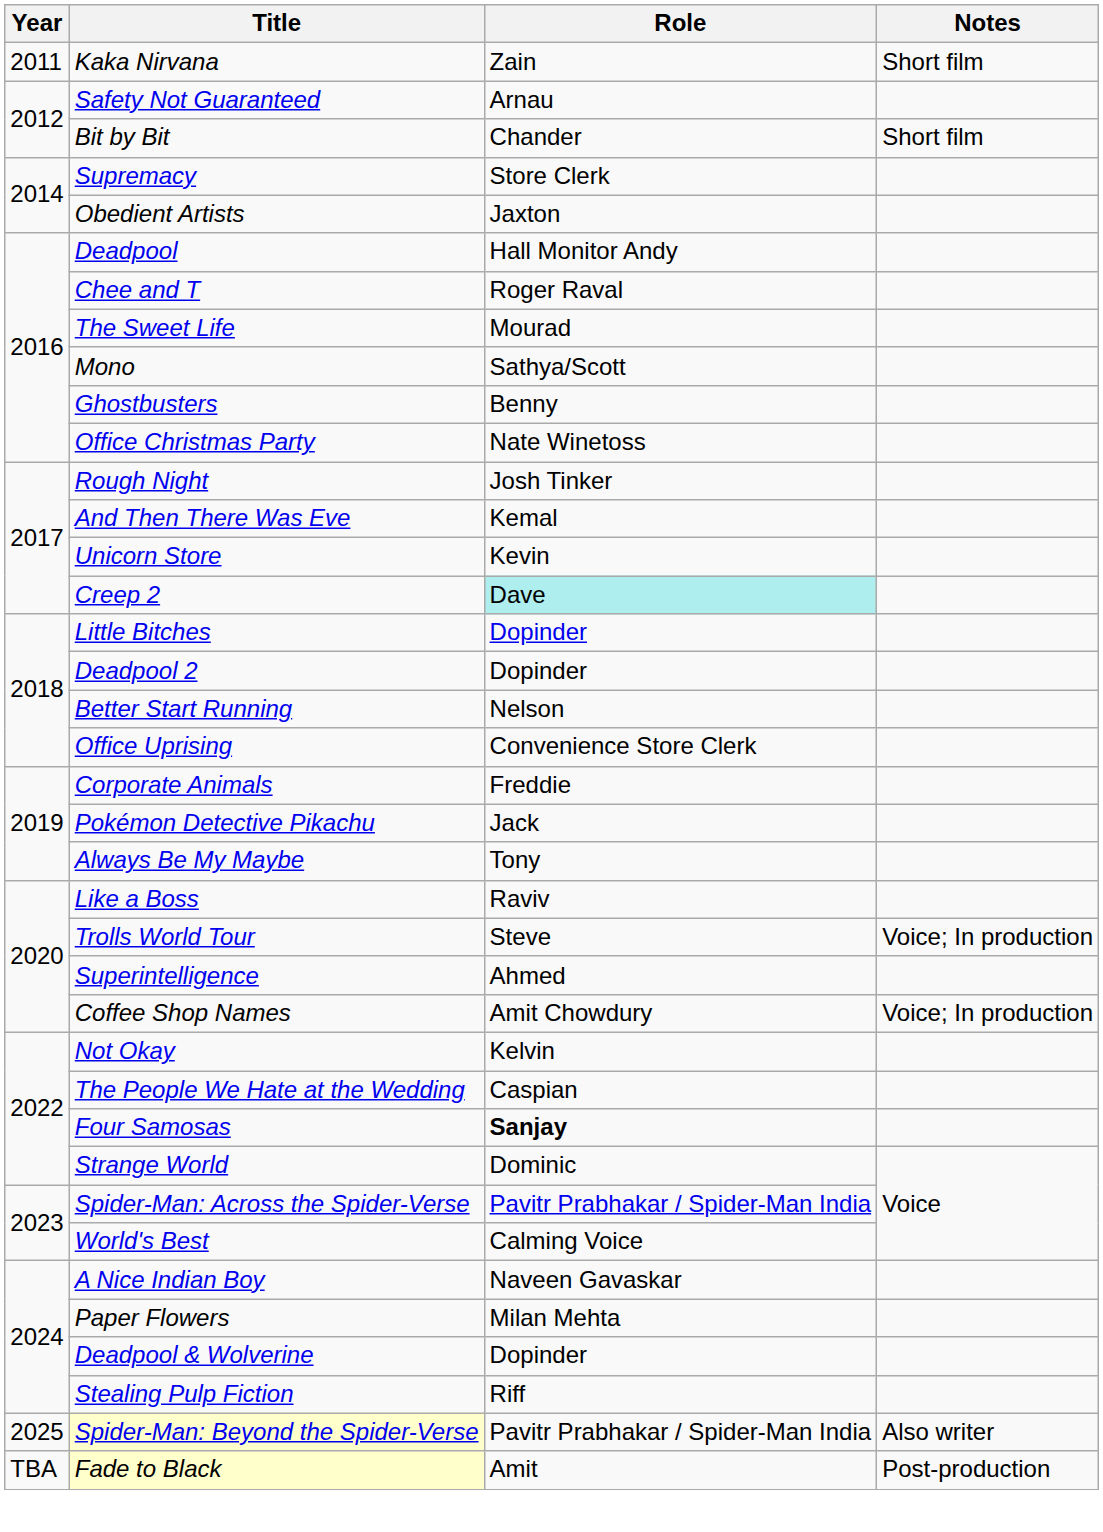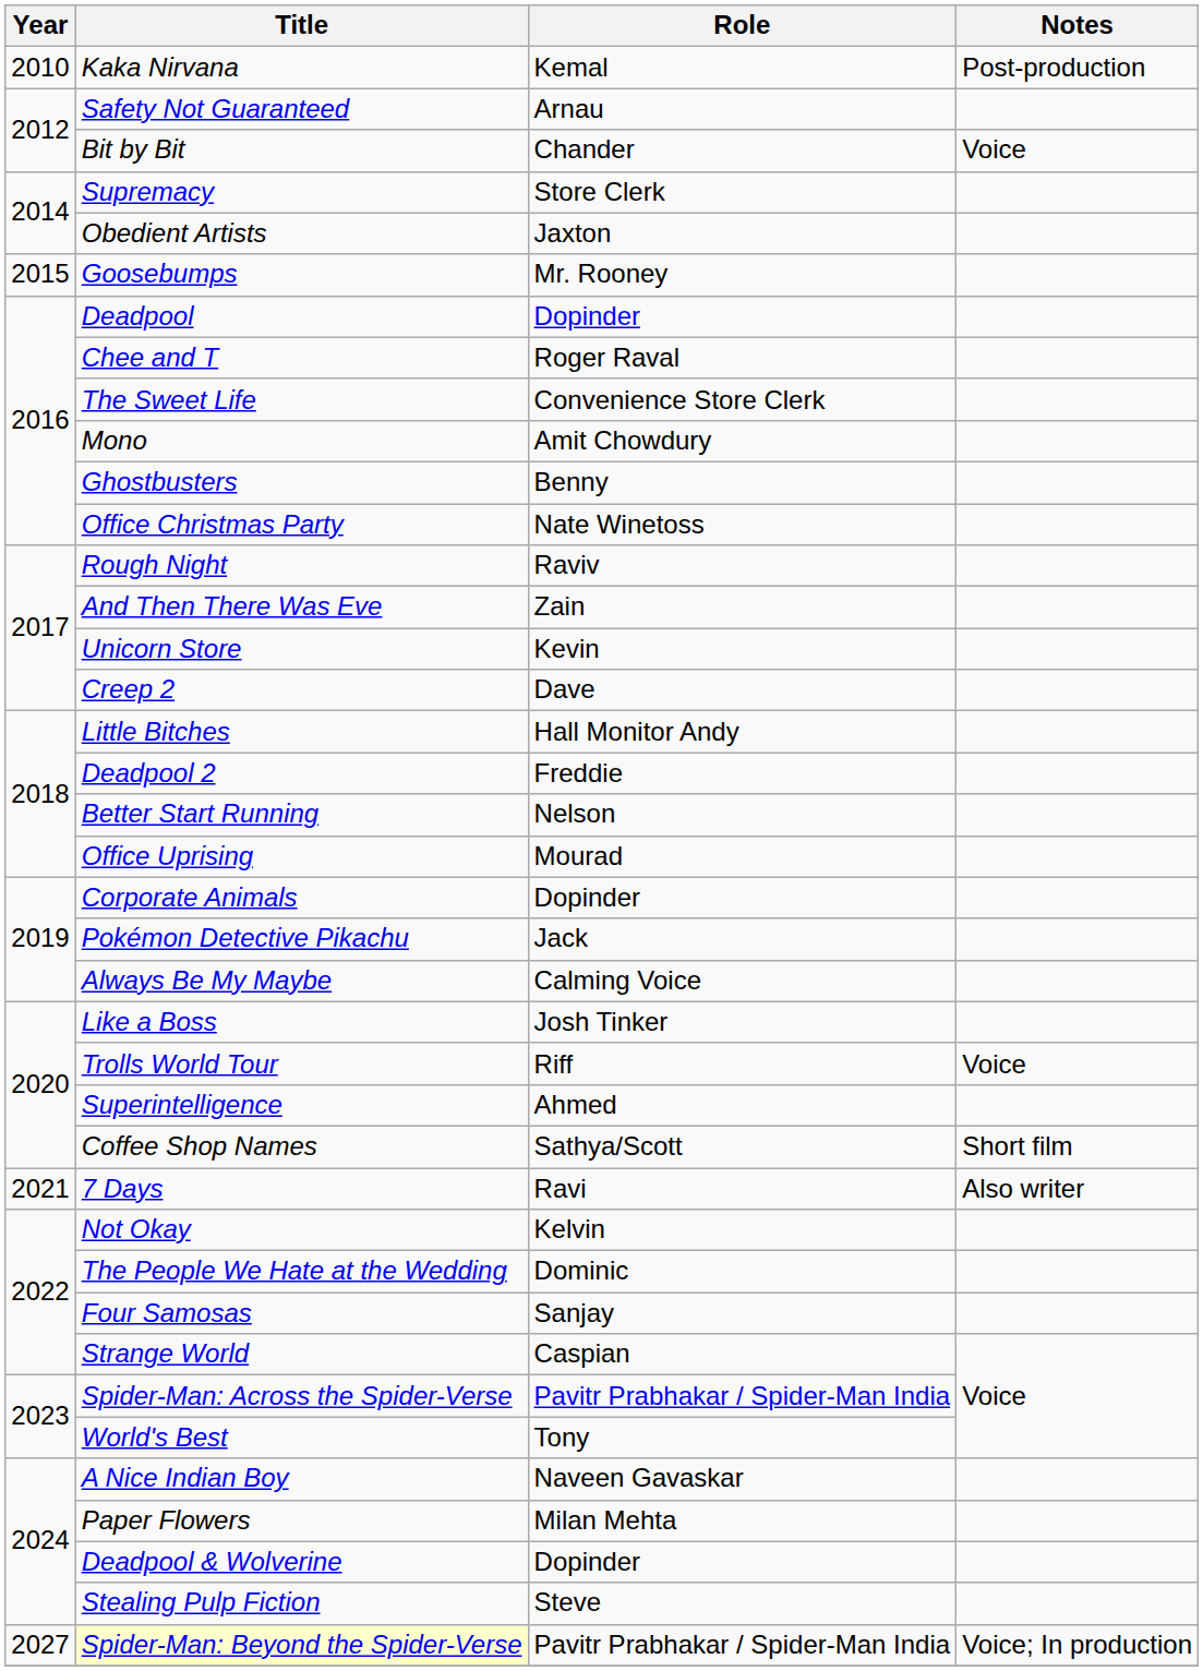 <table class="wikitable sortable">
 <tr>
 <th>Year</th>
 <th>Title</th>
 <th>Role</th>
 <th class="unsortable">Notes</th>
 </tr>
 <tr>
-<td>2011</td>
+<td>2010</td>
 <td><em>Kaka Nirvana</em></td>
-<td>Zain</td>
-<td>Short film</td>
+<td>Kemal</td>
+<td>Post-production</td>
 </tr>
 <tr>
 <td rowspan="2">2012</td>
 <td><em><a href='#'>Safety Not Guaranteed</a></em></td>
 <td>Arnau</td>
 <td></td>
 </tr>
 <tr>
 <td><em>Bit by Bit</em></td>
 <td>Chander</td>
-<td>Short film</td>
+<td>Voice</td>
 </tr>
 <tr>
 <td rowspan="2">2014</td>
 <td><em><a href='#'>Supremacy</a></em></td>
 <td>Store Clerk</td>
 <td></td>
 </tr>
 <tr>
 <td><em>Obedient Artists</em></td>
 <td>Jaxton</td>
 <td></td>
 </tr>
 <tr>
+<td>2015</td>
+<td><em><a href='#'>Goosebumps</a></em></td>
+<td>Mr. Rooney</td>
+<td></td>
+</tr>
+<tr>
 <td rowspan="6">2016</td>
 <td><em><a href='#'>Deadpool</a></em></td>
-<td>Hall Monitor Andy</td>
+<td><a href='#'>Dopinder</a></td>
 <td></td>
 </tr>
 <tr>
 <td><em><a href='#'>Chee and T</a></em></td>
 <td>Roger Raval</td>
 <td></td>
 </tr>
 <tr>
 <td><em><a href='#'>The Sweet Life</a></em></td>
-<td>Mourad</td>
+<td>Convenience Store Clerk</td>
 <td></td>
 </tr>
 <tr>
 <td><em>Mono</em></td>
-<td>Sathya/Scott</td>
+<td>Amit Chowdury</td>
 <td></td>
 </tr>
 <tr>
 <td><em><a href='#'>Ghostbusters</a></em></td>
 <td>Benny</td>
 <td></td>
 </tr>
 <tr>
 <td><em><a href='#'>Office Christmas Party</a></em></td>
 <td>Nate Winetoss</td>
 <td></td>
 </tr>
 <tr>
 <td rowspan="4">2017</td>
 <td><em><a href='#'>Rough Night</a></em></td>
-<td>Josh Tinker</td>
+<td>Raviv</td>
 <td></td>
 </tr>
 <tr>
 <td><em><a href='#'>And Then There Was Eve</a></em></td>
-<td>Kemal</td>
+<td>Zain</td>
 <td></td>
 </tr>
 <tr>
 <td><em><a href='#'>Unicorn Store</a></em></td>
 <td>Kevin</td>
 <td></td>
 </tr>
 <tr>
 <td><em><a href='#'>Creep 2</a></em></td>
-<td style="background: paleturquoise;">Dave</td>
+<td>Dave</td>
 <td></td>
 </tr>
 <tr>
 <td rowspan="4">2018</td>
 <td><em><a href='#'>Little Bitches</a></em></td>
-<td><a href='#'>Dopinder</a></td>
+<td>Hall Monitor Andy</td>
 <td></td>
 </tr>
 <tr>
 <td><em><a href='#'>Deadpool 2</a></em></td>
-<td>Dopinder</td>
+<td>Freddie</td>
 <td></td>
 </tr>
 <tr>
 <td><em><a href='#'>Better Start Running</a></em></td>
 <td>Nelson</td>
 <td></td>
 </tr>
 <tr>
 <td><em><a href='#'>Office Uprising</a></em></td>
-<td>Convenience Store Clerk</td>
+<td>Mourad</td>
 <td></td>
 </tr>
 <tr>
 <td rowspan="3">2019</td>
 <td><em><a href='#'>Corporate Animals</a></em></td>
-<td>Freddie</td>
+<td>Dopinder</td>
 <td></td>
 </tr>
 <tr>
 <td><em><a href='#'>Pokémon Detective Pikachu</a></em></td>
 <td>Jack</td>
 <td></td>
 </tr>
 <tr>
 <td><em><a href='#'>Always Be My Maybe</a></em></td>
-<td>Tony</td>
+<td>Calming Voice</td>
 <td></td>
 </tr>
 <tr>
 <td rowspan=4>2020</td>
 <td><em><a href='#'>Like a Boss</a></em></td>
-<td>Raviv</td>
+<td>Josh Tinker</td>
 <td></td>
 </tr>
 <tr>
 <td><em><a href='#'>Trolls World Tour</a></em></td>
-<td>Steve</td>
-<td>Voice; In production</td>
+<td>Riff</td>
+<td>Voice</td>
 </tr>
 <tr>
 <td><em><a href='#'>Superintelligence</a></em></td>
 <td>Ahmed</td>
 <td></td>
 </tr>
 <tr>
 <td><em>Coffee Shop Names</em></td>
-<td>Amit Chowdury</td>
-<td>Voice; In production</td>
+<td>Sathya/Scott</td>
+<td>Short film</td>
+</tr>
+<tr>
+<td>2021</td>
+<td><em><a href='#'>7 Days</a></em></td>
+<td>Ravi</td>
+<td>Also writer</td>
 </tr>
 <tr>
 <td rowspan="4">2022</td>
 <td><em><a href='#'>Not Okay</a></em></td>
 <td>Kelvin</td>
 <td></td>
 </tr>
 <tr>
 <td><em><a href='#'>The People We Hate at the Wedding</a></em></td>
-<td>Caspian</td>
+<td>Dominic</td>
 <td></td>
 </tr>
 <tr>
 <td><em><a href='#'>Four Samosas</a></em></td>
-<td><strong>Sanjay</strong></td>
+<td>Sanjay</td>
 <td></td>
 </tr>
 <tr>
 <td><em><a href='#'>Strange World</a></em></td>
-<td>Dominic</td>
+<td>Caspian</td>
 <td rowspan="3">Voice</td>
 </tr>
 <tr>
 <td rowspan="2">2023</td>
 <td><em><a href='#'>Spider-Man: Across the Spider-Verse</a></em></td>
 <td><a href='#'>Pavitr Prabhakar / Spider-Man India</a></td>
 </tr>
 <tr>
 <td><em><a href='#'>World's Best</a></em></td>
-<td>Calming Voice</td>
+<td>Tony</td>
 </tr>
 <tr>
 <td rowspan="4">2024</td>
 <td><em><a href='#'>A Nice Indian Boy</a></em></td>
 <td>Naveen Gavaskar</td>
 <td></td>
 </tr>
 <tr>
 <td><em>Paper Flowers</em></td>
 <td>Milan Mehta</td>
 <td></td>
 </tr>
 <tr>
 <td><em><a href='#'>Deadpool & Wolverine</a></em></td>
 <td>Dopinder</td>
 <td></td>
 </tr>
 <tr>
 <td><em><a href='#'>Stealing Pulp Fiction</a></em></td>
-<td>Riff</td>
+<td>Steve</td>
 <td></td>
 </tr>
 <tr>
-<td>2025</td>
+<td>2027</td>
 <td style="background:#FFFFCC;"><em><a href='#'>Spider-Man: Beyond the Spider-Verse</a></em> </td>
 <td>Pavitr Prabhakar / Spider-Man India</td>
-<td>Also writer</td>
-</tr>
-<tr>
-<td>TBA</td>
-<td style="background:#FFFFCC;"><em>Fade to Black</em> </td>
-<td>Amit</td>
-<td>Post-production</td>
+<td>Voice; In production</td>
 </tr>
 <tr>
 </tr>
 </table>
